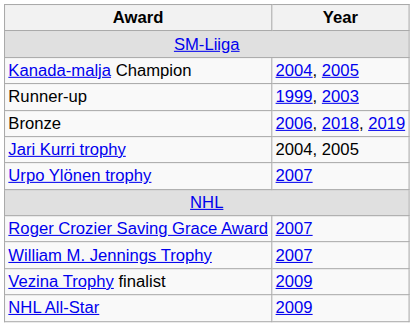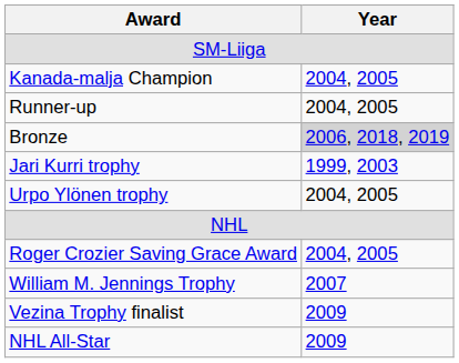 <table class="wikitable">
 <tr>
 <th>Award</th>
 <th>Year</th>
 </tr>
 <tr ALIGN="center" bgcolor="#e0e0e0">
 <td colspan="3"><a href='#'>SM-Liiga</a></td>
 </tr>
 <tr>
 <td><a href='#'>Kanada-malja</a> Champion</td>
 <td><a href='#'>2004</a>, <a href='#'>2005</a></td>
 </tr>
 <tr>
 <td>Runner-up</td>
+<td>2004, 2005</td>
+</tr>
+<tr>
+<td>Bronze</td>
+<td style="background: lightgrey;"><a href='#'>2006</a>, <a href='#'>2018</a>,  <a href='#'>2019</a></td>
+</tr>
+<tr>
+<td><a href='#'>Jari Kurri trophy</a></td>
 <td><a href='#'>1999</a>, <a href='#'>2003</a></td>
 </tr>
 <tr>
-<td>Bronze</td>
-<td><a href='#'>2006</a>, <a href='#'>2018</a>,  <a href='#'>2019</a></td>
-</tr>
-<tr>
-<td><a href='#'>Jari Kurri trophy</a></td>
+<td><a href='#'>Urpo Ylönen trophy</a></td>
 <td>2004, 2005</td>
-</tr>
-<tr>
-<td><a href='#'>Urpo Ylönen trophy</a></td>
-<td><a href='#'>2007</a></td>
 </tr>
 <tr ALIGN="center" bgcolor="#e0e0e0">
 <td colspan="3"><a href='#'>NHL</a></td>
 </tr>
 <tr>
 <td><a href='#'>Roger Crozier Saving Grace Award</a></td>
-<td><a href='#'>2007</a></td>
+<td><a href='#'>2004</a>, <a href='#'>2005</a></td>
 </tr>
 <tr>
 <td><a href='#'>William M. Jennings Trophy</a></td>
 <td><a href='#'>2007</a></td>
 </tr>
 <tr>
 <td><a href='#'>Vezina Trophy</a> finalist</td>
 <td><a href='#'>2009</a></td>
 </tr>
 <tr>
 <td><a href='#'>NHL All-Star</a></td>
 <td><a href='#'>2009</a></td>
 </tr>
 </table>
